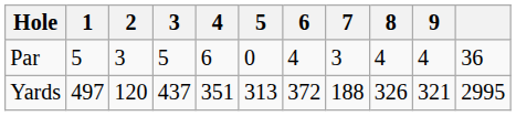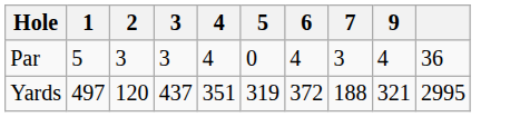 <table class="wikitable">
 <tr>
 <th>Hole</th>
 <th>1</th>
 <th>2</th>
 <th>3</th>
 <th>4</th>
 <th>5</th>
 <th>6</th>
 <th>7</th>
-<th>8</th>
 <th>9</th>
 <th></th>
 </tr>
 <tr>
 <td>Par</td>
 <td>5</td>
 <td>3</td>
-<td>5</td>
-<td>6</td>
+<td>3</td>
+<td>4</td>
 <td>0</td>
 <td>4</td>
 <td>3</td>
-<td>4</td>
 <td>4</td>
 <td>36</td>
 </tr>
 <tr>
 <td>Yards</td>
 <td>497</td>
 <td>120</td>
 <td>437</td>
 <td>351</td>
-<td>313</td>
+<td>319</td>
 <td>372</td>
 <td>188</td>
-<td>326</td>
 <td>321</td>
 <td>2995</td>
 </tr>
 </table>
